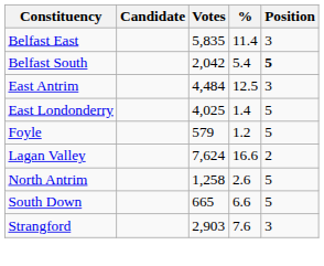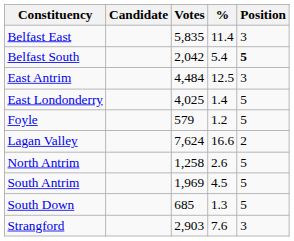 <table class="wikitable sortable">
 <tr>
 <th>Constituency</th>
 <th>Candidate</th>
 <th>Votes</th>
 <th>%</th>
 <th>Position</th>
 </tr>
 <tr>
 <td><a href='#'>Belfast East</a></td>
 <td></td>
 <td>5,835</td>
 <td>11.4</td>
 <td>3</td>
 </tr>
 <tr>
 <td><a href='#'>Belfast South</a></td>
 <td></td>
 <td>2,042</td>
 <td>5.4</td>
 <td><strong>5</strong></td>
 </tr>
 <tr>
 <td><a href='#'>East Antrim</a></td>
 <td></td>
 <td>4,484</td>
 <td>12.5</td>
 <td>3</td>
 </tr>
 <tr>
 <td><a href='#'>East Londonderry</a></td>
 <td></td>
 <td>4,025</td>
 <td>1.4</td>
 <td>5</td>
 </tr>
 <tr>
 <td><a href='#'>Foyle</a></td>
 <td></td>
 <td>579</td>
 <td>1.2</td>
 <td>5</td>
 </tr>
 <tr>
 <td><a href='#'>Lagan Valley</a></td>
 <td></td>
 <td>7,624</td>
 <td>16.6</td>
 <td>2</td>
 </tr>
 <tr>
 <td><a href='#'>North Antrim</a></td>
 <td></td>
 <td>1,258</td>
 <td>2.6</td>
 <td>5</td>
 </tr>
 <tr>
+<td><a href='#'>South Antrim</a></td>
+<td></td>
+<td>1,969</td>
+<td>4.5</td>
+<td>5</td>
+</tr>
+<tr>
 <td><a href='#'>South Down</a></td>
 <td></td>
-<td>665</td>
-<td>6.6</td>
+<td>685</td>
+<td>1.3</td>
 <td>5</td>
 </tr>
 <tr>
 <td><a href='#'>Strangford</a></td>
 <td></td>
 <td>2,903</td>
 <td>7.6</td>
 <td>3</td>
 </tr>
 </table>
